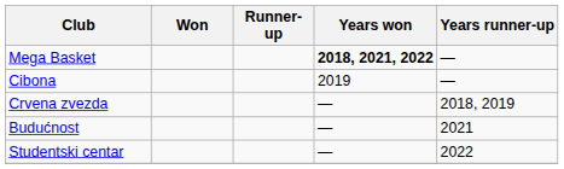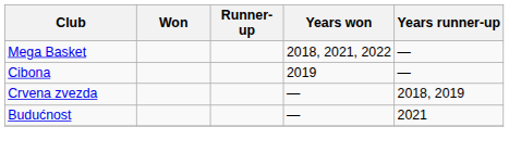 <table class="wikitable sortable">
 <tr>
 <th width="150">Club</th>
 <th width="80">Won</th>
 <th width="80">Runner-up</th>
 <th>Years won</th>
 <th>Years runner-up</th>
 </tr>
 <tr>
 <td> <a href='#'>Mega Basket</a></td>
 <td></td>
 <td></td>
-<td><strong>2018, 2021, 2022</strong></td>
+<td>2018, 2021, 2022</td>
 <td>—</td>
 </tr>
 <tr>
 <td> <a href='#'>Cibona</a></td>
 <td></td>
 <td></td>
 <td>2019</td>
 <td>—</td>
 </tr>
 <tr>
 <td> <a href='#'>Crvena zvezda</a></td>
 <td></td>
 <td></td>
 <td>—</td>
 <td>2018, 2019</td>
 </tr>
 <tr>
 <td> <a href='#'>Budućnost</a></td>
 <td></td>
 <td></td>
 <td>—</td>
 <td>2021</td>
 </tr>
 <tr>
-<td> <a href='#'>Studentski centar</a></td>
-<td></td>
-<td></td>
-<td>—</td>
-<td>2022</td>
-</tr>
-<tr>
 </tr>
 </table>
